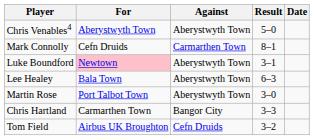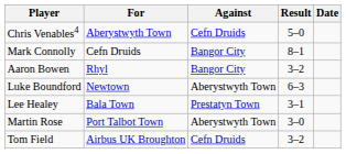 <table class="wikitable sorttable">
 <tr>
 <th>Player</th>
 <th>For</th>
 <th>Against</th>
 <th style="text-align:center">Result</th>
 <th>Date</th>
 </tr>
 <tr>
 <td> Chris Venables<sup>4</sup></td>
 <td><a href='#'>Aberystwyth Town</a></td>
-<td>Aberystwyth Town</td>
+<td><a href='#'>Cefn Druids</a></td>
 <td style="text-align:center;">5–0</td>
 <td></td>
 </tr>
 <tr>
 <td> Mark Connolly</td>
 <td>Cefn Druids</td>
-<td><a href='#'>Carmarthen Town</a></td>
+<td><a href='#'>Bangor City</a></td>
 <td style="text-align:center;">8–1</td>
 <td></td>
 </tr>
 <tr>
+<td> Aaron Bowen</td>
+<td><a href='#'>Rhyl</a></td>
+<td><a href='#'>Bangor City</a></td>
+<td style="text-align:center;">3–2</td>
+<td></td>
+</tr>
+<tr>
 <td> Luke Boundford</td>
-<td style="background: pink;"><a href='#'>Newtown</a></td>
+<td><a href='#'>Newtown</a></td>
 <td>Aberystwyth Town</td>
-<td style="text-align:center;">3–1</td>
+<td style="text-align:center;">6–3</td>
 <td></td>
 </tr>
 <tr>
 <td> Lee Healey</td>
 <td><a href='#'>Bala Town</a></td>
-<td>Aberystwyth Town</td>
-<td style="text-align:center;">6–3</td>
+<td><a href='#'>Prestatyn Town</a></td>
+<td style="text-align:center;">3–1</td>
 <td></td>
 </tr>
 <tr>
 <td> Martin Rose</td>
 <td><a href='#'>Port Talbot Town</a></td>
 <td>Aberystwyth Town</td>
 <td style="text-align:center;">3–0</td>
 <td></td>
 </tr>
 <tr>
-<td> Chris Hartland</td>
-<td>Carmarthen Town</td>
-<td>Bangor City</td>
-<td style="text-align:center;">3–3</td>
-<td></td>
-</tr>
-<tr>
 <td> Tom Field</td>
 <td><a href='#'>Airbus UK Broughton</a></td>
 <td><a href='#'>Cefn Druids</a></td>
 <td style="text-align:center;">3–2</td>
 <td></td>
 </tr>
 </table>
